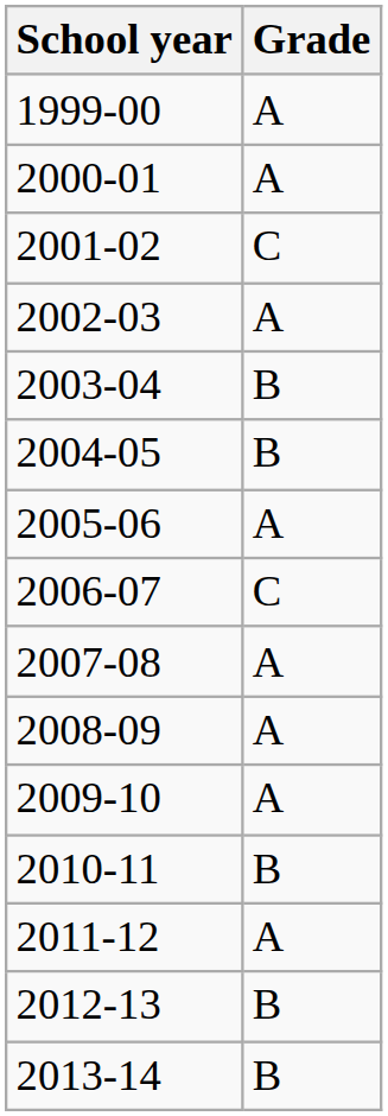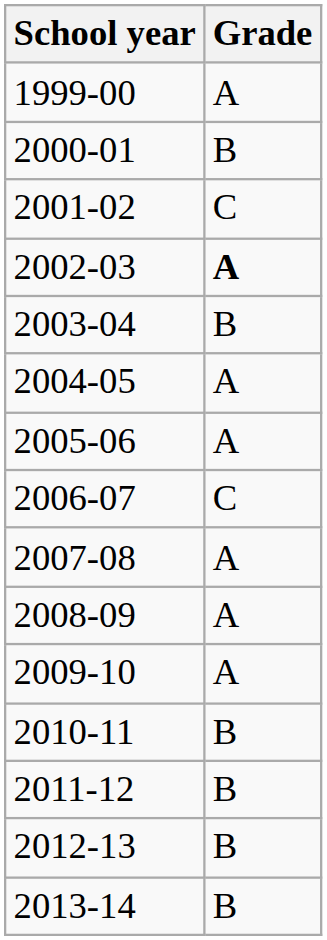 <table class="wikitable collapsible autocollapse">
 <tr>
 <th>School year</th>
 <th>Grade</th>
 </tr>
 <tr>
 <td>1999-00</td>
 <td>A</td>
 </tr>
 <tr>
 <td>2000-01</td>
-<td>A</td>
+<td>B</td>
 </tr>
 <tr>
 <td>2001-02</td>
 <td>C</td>
 </tr>
 <tr>
 <td>2002-03</td>
-<td>A</td>
+<td><strong>A</strong></td>
 </tr>
 <tr>
 <td>2003-04</td>
 <td>B</td>
 </tr>
 <tr>
 <td>2004-05</td>
-<td>B</td>
+<td>A</td>
 </tr>
 <tr>
 <td>2005-06</td>
 <td>A</td>
 </tr>
 <tr>
 <td>2006-07</td>
 <td>C</td>
 </tr>
 <tr>
 <td>2007-08</td>
 <td>A</td>
 </tr>
 <tr>
 <td>2008-09</td>
 <td>A</td>
 </tr>
 <tr>
 <td>2009-10</td>
 <td>A</td>
 </tr>
 <tr>
 <td>2010-11</td>
 <td>B</td>
 </tr>
 <tr>
 <td>2011-12</td>
-<td>A</td>
+<td>B</td>
 </tr>
 <tr>
 <td>2012-13</td>
 <td>B</td>
 </tr>
 <tr>
 <td>2013-14</td>
 <td>B</td>
 </tr>
 </table>
